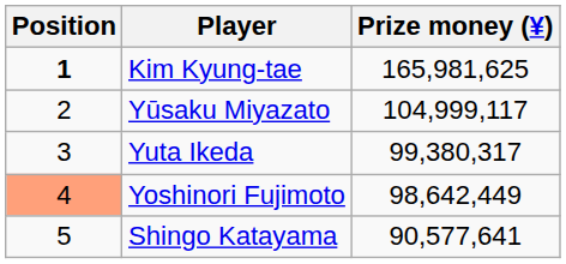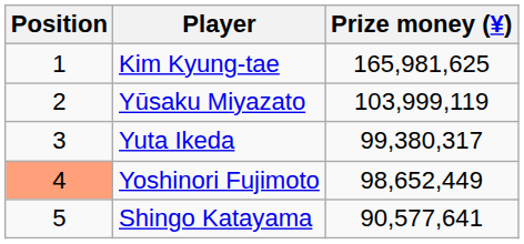 <table class="wikitable">
 <tr>
 <th>Position</th>
 <th>Player</th>
 <th>Prize money (<a href='#'>¥</a>)</th>
 </tr>
 <tr>
-<td align=center><strong>1</strong></td>
+<td align=center>1</td>
 <td> <a href='#'>Kim Kyung-tae</a></td>
 <td align=center>165,981,625</td>
 </tr>
 <tr>
 <td align=center>2</td>
 <td> <a href='#'>Yūsaku Miyazato</a></td>
-<td align=center>104,999,117</td>
+<td align=center>103,999,119</td>
 </tr>
 <tr>
 <td align=center>3</td>
 <td> <a href='#'>Yuta Ikeda</a></td>
 <td align=center>99,380,317</td>
 </tr>
 <tr>
 <td align=center style="background: lightsalmon;">4</td>
 <td> <a href='#'>Yoshinori Fujimoto</a></td>
-<td align=center>98,642,449</td>
+<td align=center>98,652,449</td>
 </tr>
 <tr>
 <td align=center>5</td>
 <td> <a href='#'>Shingo Katayama</a></td>
 <td align=center>90,577,641</td>
 </tr>
 </table>
